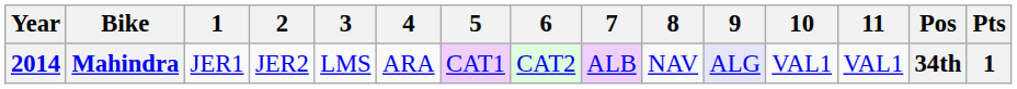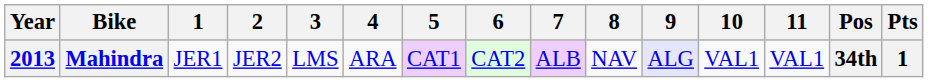 <table class="wikitable" style="text-align:center">
 <tr>
 <th>Year</th>
 <th>Bike</th>
 <th>1</th>
 <th>2</th>
 <th>3</th>
 <th>4</th>
 <th>5</th>
 <th>6</th>
 <th>7</th>
 <th>8</th>
 <th>9</th>
 <th>10</th>
 <th>11</th>
 <th>Pos</th>
 <th>Pts</th>
 </tr>
 <tr>
-<th><a href='#'>2014</a></th>
+<th><a href='#'>2013</a></th>
 <th><a href='#'>Mahindra</a></th>
 <td><a href='#'>JER1</a></td>
 <td><a href='#'>JER2</a></td>
 <td><a href='#'>LMS</a></td>
 <td><a href='#'>ARA</a></td>
 <td style="background:#efcfff;"><a href='#'>CAT1</a><br></td>
 <td style="background:#dfffdf;"><a href='#'>CAT2</a><br></td>
 <td style="background:#efcfff;"><a href='#'>ALB</a><br></td>
 <td><a href='#'>NAV</a></td>
 <td style="background: lavender;"><a href='#'>ALG</a></td>
 <td><a href='#'>VAL1</a></td>
 <td><a href='#'>VAL1</a></td>
 <th>34th</th>
 <th>1</th>
 </tr>
 </table>
